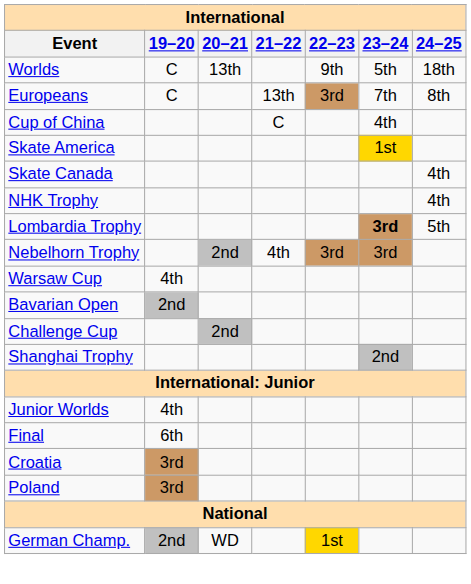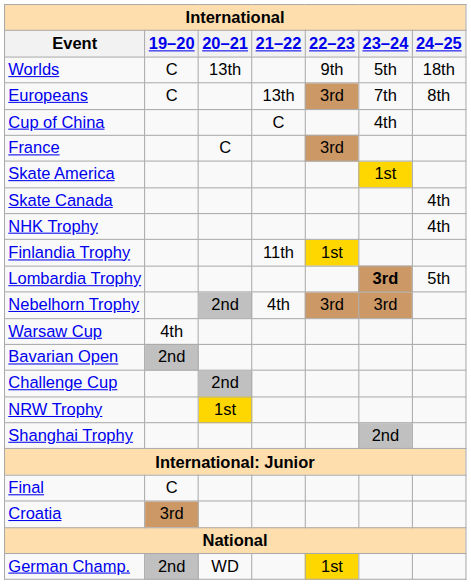 <table class="wikitable" style="text-align:center">
 <tr>
 <th style="background-color: #ffdead; " colspan=7 align=center>International</th>
 </tr>
 <tr>
 <th>Event</th>
 <th><a href='#'>19–20</a></th>
 <th><a href='#'>20–21</a></th>
 <th><a href='#'>21–22</a></th>
 <th><a href='#'>22–23</a></th>
 <th><a href='#'>23–24</a></th>
 <th><a href='#'>24–25</a></th>
 </tr>
 <tr>
 <td align=left><a href='#'>Worlds</a></td>
 <td>C</td>
 <td>13th</td>
 <td></td>
 <td>9th</td>
 <td>5th</td>
 <td>18th</td>
 </tr>
 <tr>
 <td align=left><a href='#'>Europeans</a></td>
 <td>C</td>
 <td></td>
 <td>13th</td>
 <td bgcolor=cc9966>3rd</td>
 <td>7th</td>
 <td>8th</td>
 </tr>
 <tr>
 <td align=left> <a href='#'>Cup of China</a></td>
 <td></td>
 <td></td>
 <td>C</td>
 <td></td>
 <td>4th</td>
 <td></td>
 </tr>
 <tr>
+<td align=left> <a href='#'>France</a></td>
+<td></td>
+<td>C</td>
+<td></td>
+<td bgcolor=cc9966>3rd</td>
+<td></td>
+<td></td>
+</tr>
+<tr>
 <td align=left> <a href='#'>Skate America</a></td>
 <td></td>
 <td></td>
 <td></td>
 <td></td>
 <td bgcolor=gold>1st</td>
 <td></td>
 </tr>
 <tr>
 <td align=left> <a href='#'>Skate Canada</a></td>
 <td></td>
 <td></td>
 <td></td>
 <td></td>
 <td></td>
 <td>4th</td>
 </tr>
 <tr>
 <td align=left> <a href='#'>NHK Trophy</a></td>
 <td></td>
 <td></td>
 <td></td>
 <td></td>
 <td></td>
 <td>4th</td>
+</tr>
+<tr>
+<td align=left> <a href='#'>Finlandia Trophy</a></td>
+<td></td>
+<td></td>
+<td>11th</td>
+<td bgcolor=gold>1st</td>
+<td></td>
+<td></td>
 </tr>
 <tr>
 <td align=left> <a href='#'>Lombardia Trophy</a></td>
 <td></td>
 <td></td>
 <td></td>
 <td></td>
 <td bgcolor=cc9966><strong>3rd</strong></td>
 <td>5th</td>
 </tr>
 <tr>
 <td align=left> <a href='#'>Nebelhorn Trophy</a></td>
 <td></td>
 <td bgcolor=silver>2nd</td>
 <td>4th</td>
 <td bgcolor=cc9966>3rd</td>
 <td bgcolor=cc9966>3rd</td>
 <td></td>
 </tr>
 <tr>
 <td align=left> <a href='#'>Warsaw Cup</a></td>
 <td>4th</td>
 <td></td>
 <td></td>
 <td></td>
 <td></td>
 <td></td>
 </tr>
 <tr>
 <td align=left><a href='#'>Bavarian Open</a></td>
 <td bgcolor=silver>2nd</td>
 <td></td>
 <td></td>
 <td></td>
 <td></td>
 <td></td>
 </tr>
 <tr>
 <td align=left><a href='#'>Challenge Cup</a></td>
 <td></td>
 <td bgcolor=silver>2nd</td>
 <td></td>
 <td></td>
 <td></td>
 <td></td>
 </tr>
 <tr>
+<td align=left><a href='#'>NRW Trophy</a></td>
+<td></td>
+<td bgcolor=gold>1st</td>
+<td></td>
+<td></td>
+<td></td>
+<td></td>
+</tr>
+<tr>
 <td align=left><a href='#'>Shanghai Trophy</a></td>
 <td></td>
 <td></td>
 <td></td>
 <td></td>
 <td bgcolor=silver>2nd</td>
 <td></td>
 </tr>
 <tr>
 <th style="background-color: #ffdead; " colspan=7 7align=center>International: Junior</th>
 </tr>
 <tr>
-<td align=left><a href='#'>Junior Worlds</a></td>
-<td>4th</td>
-<td></td>
-<td></td>
-<td></td>
-<td></td>
-<td></td>
-</tr>
-<tr>
 <td align=left> <a href='#'>Final</a></td>
-<td>6th</td>
+<td>C</td>
 <td></td>
 <td></td>
 <td></td>
 <td></td>
 <td></td>
 </tr>
 <tr>
 <td align=left> <a href='#'>Croatia</a></td>
-<td bgcolor=cc9966>3rd</td>
-<td></td>
-<td></td>
-<td></td>
-<td></td>
-<td></td>
-</tr>
-<tr>
-<td align=left> <a href='#'>Poland</a></td>
 <td bgcolor=cc9966>3rd</td>
 <td></td>
 <td></td>
 <td></td>
 <td></td>
 <td></td>
 </tr>
 <tr>
 <th style="background-color: #ffdead; " colspan=7 align=center>National</th>
 </tr>
 <tr>
 <td align=left><a href='#'>German Champ.</a></td>
 <td bgcolor=silver>2nd</td>
 <td>WD</td>
 <td></td>
 <td bgcolor=gold>1st</td>
 <td></td>
 <td></td>
 </tr>
 </table>
